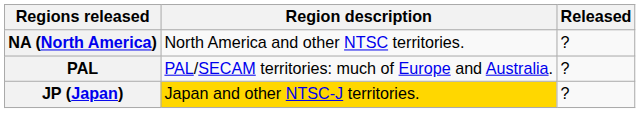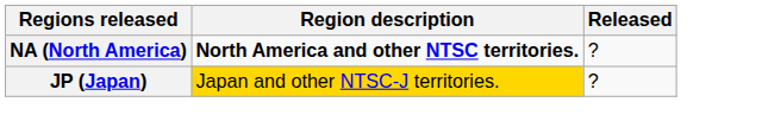 <table class="wikitable plainrowheaders">
 <tr>
 <th scope="col">Regions released</th>
 <th scope="col">Region description</th>
 <th scope="col">Released</th>
 </tr>
 <tr>
 <th>NA (<a href='#'>North America</a>)</th>
-<td>North America and other <a href='#'>NTSC</a> territories.</td>
-<td>?</td>
-</tr>
-<tr>
-<th>PAL</th>
-<td><a href='#'>PAL</a>/<a href='#'>SECAM</a> territories: much of <a href='#'>Europe</a> and <a href='#'>Australia</a>.</td>
+<td><strong>North America and other <a href='#'>NTSC</a> territories.</strong></td>
 <td>?</td>
 </tr>
 <tr>
 <th>JP (<a href='#'>Japan</a>)</th>
 <td style="background: gold;">Japan and other <a href='#'>NTSC-J</a> territories.</td>
 <td>?</td>
 </tr>
 </table>
